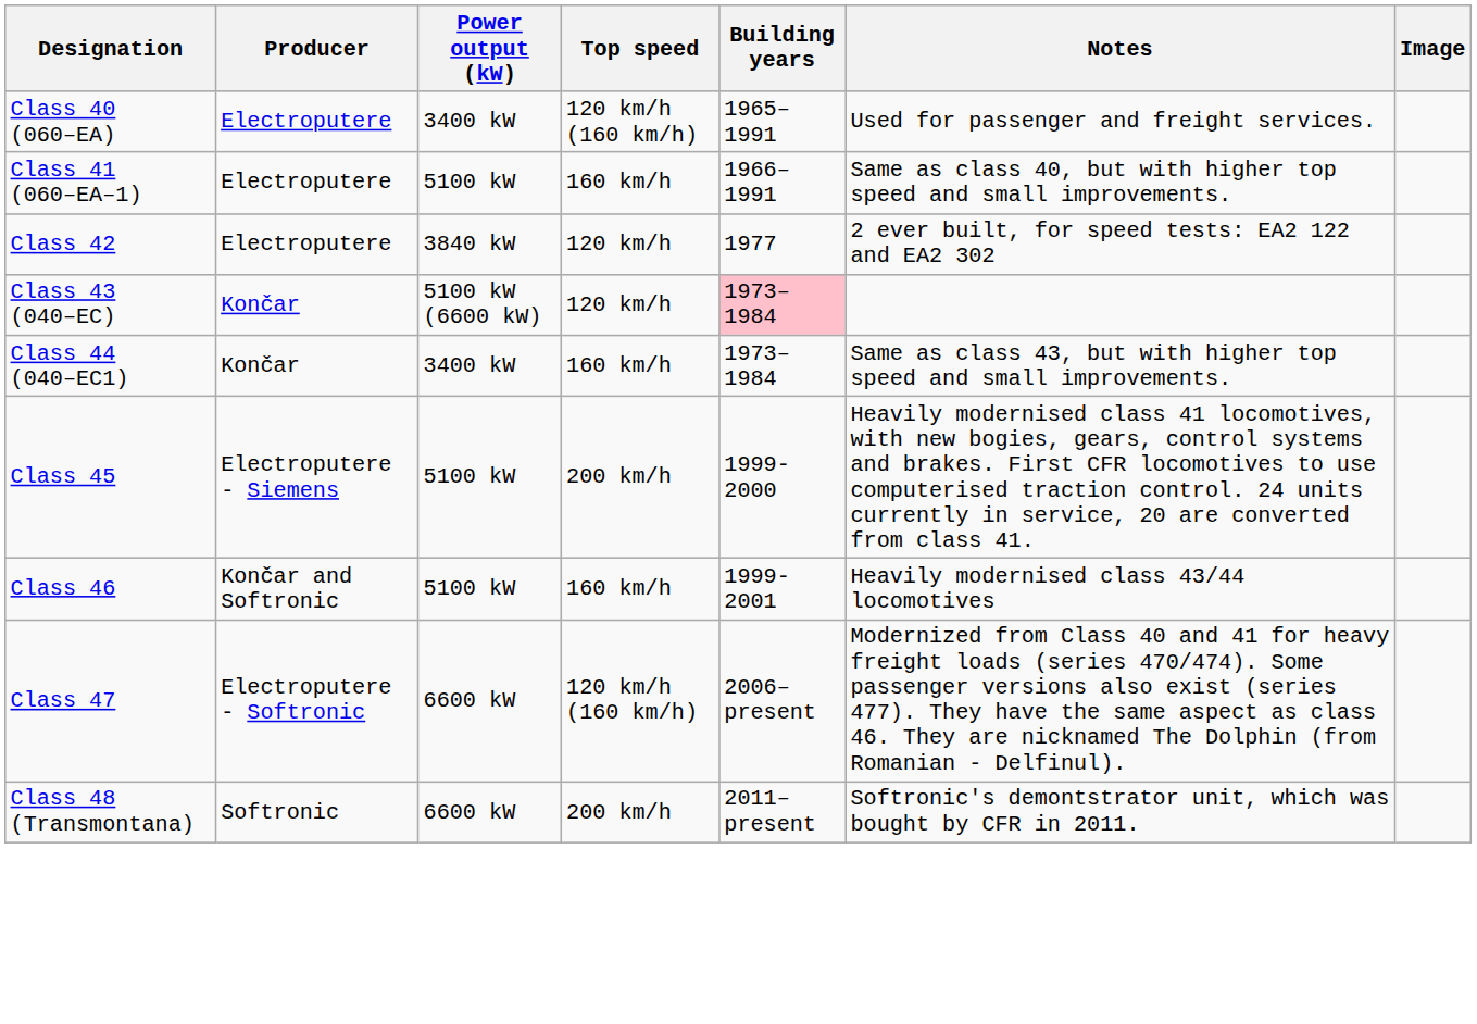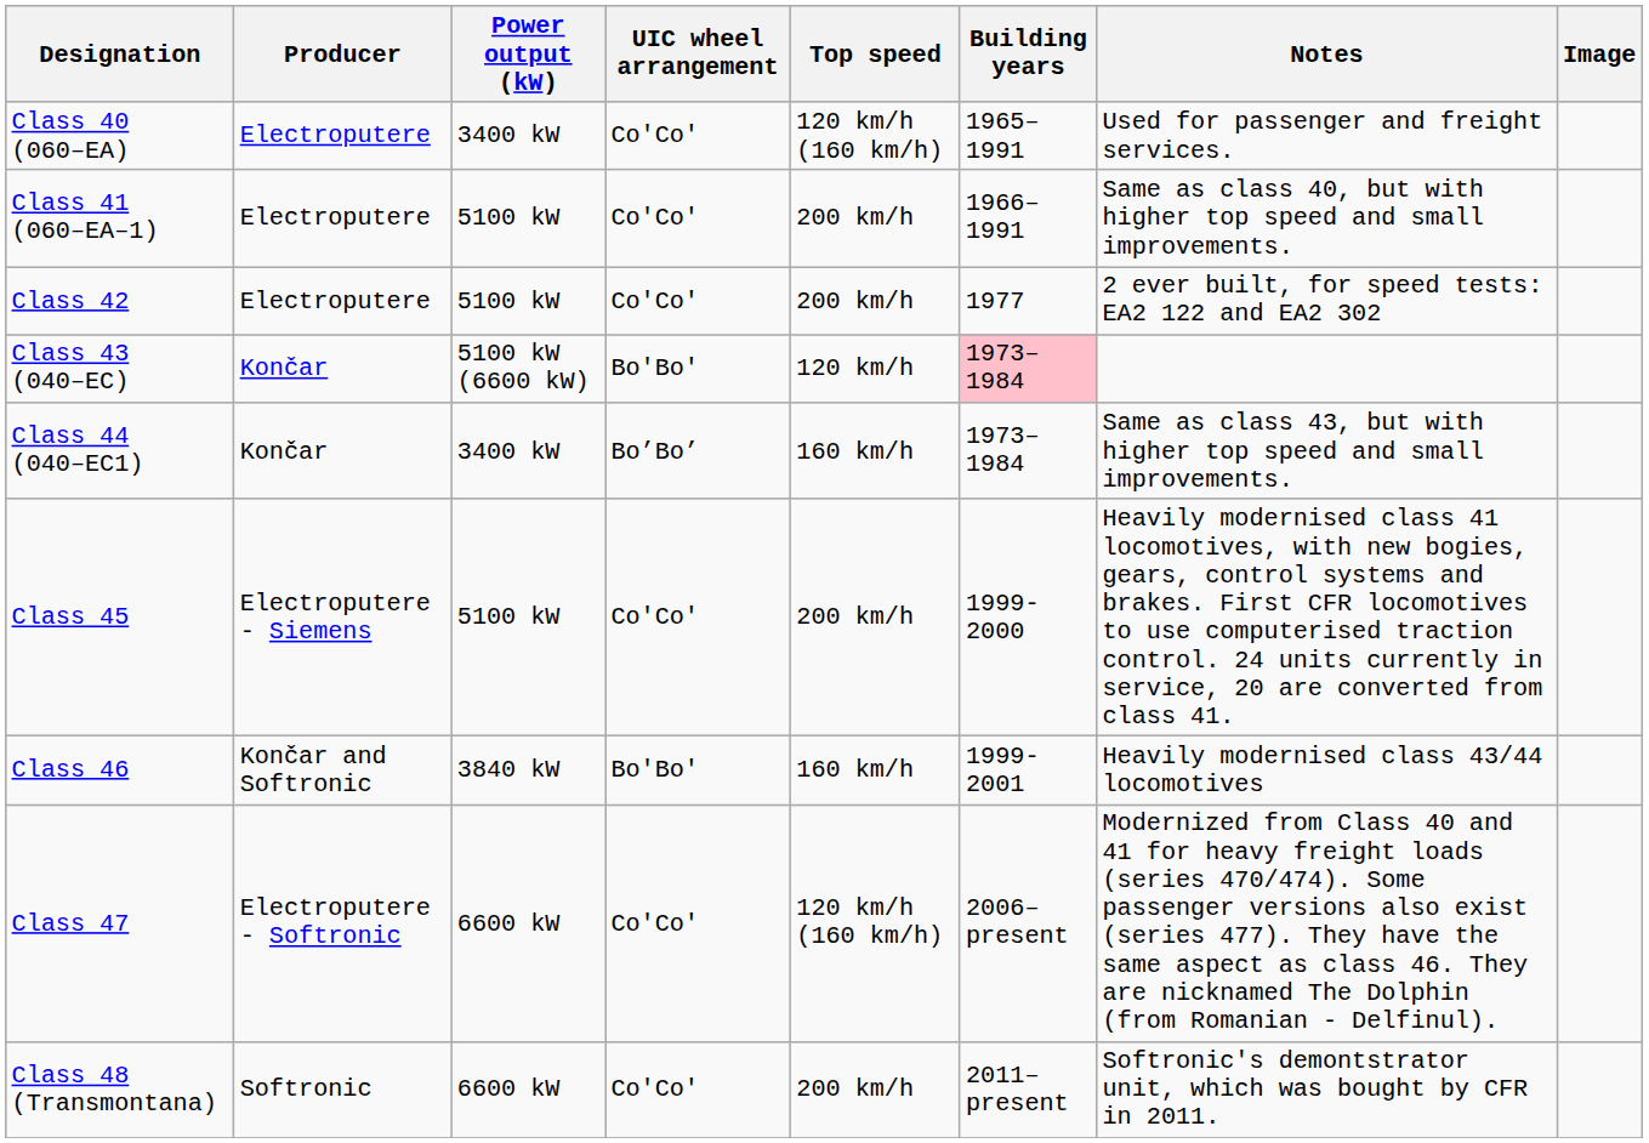 <table class="wikitable sortable">
 <tr>
 <th>Designation</th>
 <th>Producer</th>
 <th><a href='#'>Power output</a> (<a href='#'>kW</a>)</th>
+<th>UIC wheel arrangement</th>
 <th>Top speed</th>
 <th>Building years</th>
 <th class="unsortable">Notes</th>
 <th class="unsortable">Image</th>
 </tr>
 <tr>
 <td><a href='#'>Class 40</a><br>(060–EA)</td>
 <td><a href='#'>Electroputere</a></td>
 <td>3400 kW</td>
+<td>Co'Co'</td>
 <td>120 km/h (160 km/h)</td>
 <td>1965–1991</td>
 <td>Used for passenger and freight services.</td>
 <td></td>
 </tr>
 <tr>
 <td><a href='#'>Class 41</a><br>(060–EA–1)</td>
 <td>Electroputere</td>
 <td>5100 kW</td>
-<td>160 km/h</td>
+<td>Co'Co'</td>
+<td>200 km/h</td>
 <td>1966–1991</td>
 <td>Same as class 40, but with higher top speed and small improvements.</td>
 <td></td>
 </tr>
 <tr>
 <td><a href='#'>Class 42</a></td>
 <td>Electroputere</td>
-<td>3840 kW</td>
-<td>120 km/h</td>
+<td>5100 kW</td>
+<td>Co'Co'</td>
+<td>200 km/h</td>
 <td>1977</td>
 <td>2 ever built, for speed tests: EA2 122 and EA2 302</td>
 <td></td>
 </tr>
 <tr>
 <td><a href='#'>Class 43</a><br>(040–EC)</td>
 <td><a href='#'>Končar</a></td>
 <td>5100 kW (6600 kW)</td>
+<td>Bo'Bo'</td>
 <td>120 km/h</td>
 <td style="background: pink;">1973–1984</td>
 <td></td>
 <td></td>
 </tr>
 <tr>
 <td><a href='#'>Class 44</a><br>(040–EC1)</td>
 <td>Končar</td>
 <td>3400 kW</td>
+<td>Bo’Bo’</td>
 <td>160 km/h</td>
 <td>1973–1984</td>
 <td>Same as class 43, but with higher top speed and small improvements.</td>
 <td></td>
 </tr>
 <tr>
 <td><a href='#'>Class 45</a></td>
 <td>Electroputere - <a href='#'>Siemens</a></td>
 <td>5100 kW</td>
+<td>Co'Co'</td>
 <td>200 km/h</td>
 <td>1999-2000</td>
 <td>Heavily modernised class 41 locomotives, with new bogies, gears, control systems and brakes. First CFR locomotives to use computerised traction control. 24 units currently in service, 20 are converted from class 41.</td>
 <td></td>
 </tr>
 <tr>
 <td><a href='#'>Class 46</a></td>
 <td>Končar and Softronic</td>
-<td>5100 kW</td>
+<td>3840 kW</td>
+<td>Bo'Bo'</td>
 <td>160 km/h</td>
 <td>1999-2001</td>
 <td>Heavily modernised class 43/44 locomotives</td>
 <td></td>
 </tr>
 <tr>
 <td><a href='#'>Class 47</a></td>
 <td>Electroputere - <a href='#'>Softronic</a></td>
 <td>6600 kW</td>
+<td>Co'Co'</td>
 <td>120 km/h (160 km/h)</td>
 <td>2006–present</td>
 <td>Modernized from Class 40 and 41 for heavy freight loads (series 470/474). Some passenger versions also exist (series 477). They have the same aspect as class 46. They are nicknamed The Dolphin (from Romanian - Delfinul).</td>
 <td></td>
 </tr>
 <tr>
 <td><a href='#'>Class 48</a> (Transmontana)</td>
 <td>Softronic</td>
 <td>6600 kW</td>
+<td>Co'Co'</td>
 <td>200 km/h</td>
 <td>2011–present</td>
 <td>Softronic's demontstrator unit, which was bought by CFR in 2011.</td>
 <td></td>
 </tr>
 </table>
